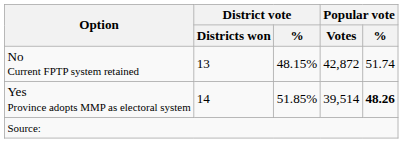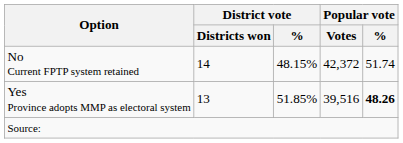 <table class="wikitable">
 <tr>
 <th rowspan=2>Option</th>
 <th colspan=2>District vote</th>
 <th colspan=2>Popular vote</th>
 </tr>
 <tr>
 <th>Districts won</th>
 <th>%</th>
 <th>Votes</th>
 <th>%</th>
 </tr>
 <tr>
 <td>No<br><small>Current FPTP system retained</small></td>
-<td>13</td>
+<td>14</td>
 <td>48.15%</td>
-<td>42,872</td>
+<td>42,372</td>
 <td>51.74</td>
 </tr>
 <tr>
 <td>Yes<br><small>Province adopts MMP as electoral system</small></td>
-<td>14</td>
+<td>13</td>
 <td>51.85%</td>
-<td>39,514</td>
+<td>39,516</td>
 <td><strong>48.26</strong></td>
 </tr>
 <tr>
 <td colspan=5><small>Source: </small></td>
 </tr>
 </table>
